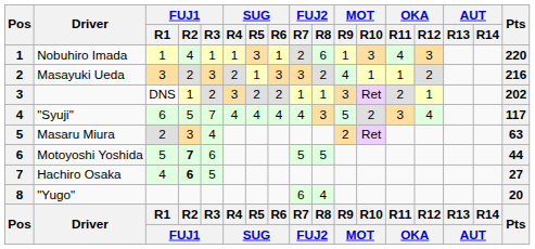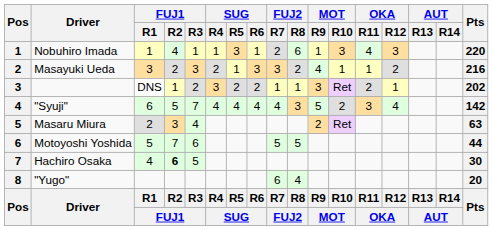 <table class="wikitable" style="font-size: 85%; text-align: center;">
 <tr>
 <th rowspan="2" valign="middle">Pos</th>
 <th rowspan="2" valign="middle">Driver</th>
 <th colspan="3"><a href='#'>FUJ1</a></th>
 <th colspan="3"><a href='#'>SUG</a></th>
 <th colspan="2"><a href='#'>FUJ2</a></th>
 <th colspan="2"><a href='#'>MOT</a></th>
 <th colspan="2"><a href='#'>OKA</a></th>
 <th colspan="2"><a href='#'>AUT</a></th>
 <th rowspan="2" valign="middle">Pts</th>
 </tr>
 <tr>
 <th>R1</th>
 <th>R2</th>
 <th>R3</th>
 <th>R4</th>
 <th>R5</th>
 <th>R6</th>
 <th>R7</th>
 <th>R8</th>
 <th>R9</th>
 <th>R10</th>
 <th>R11</th>
 <th>R12</th>
 <th>R13</th>
 <th>R14</th>
 </tr>
 <tr>
 <th>1</th>
 <td align="left"> Nobuhiro Imada</td>
 <td style="background:#FFFFBF;">1</td>
 <td style="background:#DFFFDF;">4</td>
 <td style="background:#FFFFBF;">1</td>
 <td style="background:#FFFFBF;">1</td>
 <td style="background:#FFDF9F;">3</td>
 <td style="background:#FFFFBF;">1</td>
 <td style="background:#DFDFDF;">2</td>
 <td style="background:#DFFFDF;">6</td>
 <td style="background:#FFFFBF;">1</td>
 <td style="background:#FFDF9F;">3</td>
 <td style="background:#DFFFDF;">4</td>
 <td style="background:#FFDF9F;">3</td>
 <td></td>
 <td></td>
 <th>220</th>
 </tr>
 <tr>
 <th>2</th>
 <td align="left"> Masayuki Ueda</td>
 <td style="background:#FFDF9F;">3</td>
 <td style="background:#DFDFDF;">2</td>
 <td style="background:#FFDF9F;">3</td>
 <td style="background:#DFDFDF;">2</td>
 <td style="background:#FFFFBF;">1</td>
 <td style="background:#FFDF9F;">3</td>
 <td style="background:#FFDF9F;">3</td>
 <td style="background:#DFDFDF;">2</td>
 <td style="background:#DFFFDF;">4</td>
 <td style="background:#FFFFBF;">1</td>
 <td style="background:#FFFFBF;">1</td>
 <td style="background:#DFDFDF;">2</td>
 <td></td>
 <td></td>
 <th>216</th>
 </tr>
 <tr>
 <th>3</th>
 <td align="left"> </td>
 <td style="background:#FFFFFF;">DNS</td>
 <td style="background:#FFFFBF;">1</td>
 <td style="background:#DFDFDF;">2</td>
 <td style="background:#FFDF9F;">3</td>
 <td style="background:#DFDFDF;">2</td>
 <td style="background:#DFDFDF;">2</td>
 <td style="background:#FFFFBF;">1</td>
 <td style="background:#FFFFBF;">1</td>
 <td style="background:#FFDF9F;">3</td>
 <td style="background:#efcfff;">Ret</td>
 <td style="background:#DFDFDF;">2</td>
 <td style="background:#FFFFBF;">1</td>
 <td></td>
 <td></td>
 <th>202</th>
 </tr>
 <tr>
 <th>4</th>
 <td align="left"> "Syuji"</td>
 <td style="background:#DFFFDF;">6</td>
 <td style="background:#DFFFDF;">5</td>
 <td style="background:#DFFFDF;">7</td>
 <td style="background:#DFFFDF;">4</td>
 <td style="background:#DFFFDF;">4</td>
 <td style="background:#DFFFDF;">4</td>
 <td style="background:#DFFFDF;">4</td>
 <td style="background:#FFDF9F;">3</td>
 <td style="background:#DFFFDF;">5</td>
 <td style="background:#DFDFDF;">2</td>
 <td style="background:#FFDF9F;">3</td>
 <td style="background:#DFFFDF;">4</td>
 <td></td>
 <td></td>
-<th>117</th>
+<th>142</th>
 </tr>
 <tr>
 <th>5</th>
 <td align="left"> Masaru Miura</td>
 <td style="background:#DFDFDF;">2</td>
 <td style="background:#FFDF9F;">3</td>
 <td style="background:#DFFFDF;">4</td>
 <td></td>
 <td></td>
 <td></td>
 <td></td>
 <td></td>
 <td style="background:#FFDF9F;">2</td>
 <td style="background:#efcfff;">Ret</td>
 <td></td>
 <td></td>
 <td></td>
 <td></td>
 <th>63</th>
 </tr>
 <tr>
 <th>6</th>
 <td align="left" nowrap> Motoyoshi Yoshida</td>
 <td style="background:#DFFFDF;">5</td>
-<td style="background:#DFFFDF;"><strong>7</strong></td>
+<td style="background:#DFFFDF;">7</td>
 <td style="background:#DFFFDF;">6</td>
 <td></td>
 <td></td>
 <td></td>
 <td style="background:#DFFFDF;">5</td>
 <td style="background:#DFFFDF;">5</td>
 <td></td>
 <td></td>
 <td></td>
 <td></td>
 <td></td>
 <td></td>
 <th>44</th>
 </tr>
 <tr>
 <th>7</th>
 <td align="left"> Hachiro Osaka</td>
 <td style="background:#DFFFDF;">4</td>
 <td style="background:#DFFFDF;"><strong>6</strong></td>
 <td style="background:#DFFFDF;">5</td>
 <td></td>
 <td></td>
 <td></td>
 <td></td>
 <td></td>
 <td></td>
 <td></td>
 <td></td>
 <td></td>
 <td></td>
 <td></td>
-<th>27</th>
+<th>30</th>
 </tr>
 <tr>
 <th>8</th>
 <td align="left"> "Yugo"</td>
 <td></td>
 <td></td>
 <td></td>
 <td></td>
 <td></td>
 <td></td>
 <td style="background:#DFFFDF;">6</td>
 <td style="background:#DFFFDF;">4</td>
 <td></td>
 <td></td>
 <td></td>
 <td></td>
 <td></td>
 <td></td>
 <th>20</th>
 </tr>
 <tr>
 <th rowspan="2">Pos</th>
 <th rowspan="2">Driver</th>
 <th>R1</th>
 <th>R2</th>
 <th>R3</th>
 <th>R4</th>
 <th>R5</th>
 <th>R6</th>
 <th>R7</th>
 <th>R8</th>
 <th>R9</th>
 <th>R10</th>
 <th>R11</th>
 <th>R12</th>
 <th>R13</th>
 <th>R14</th>
 <th rowspan="2">Pts</th>
 </tr>
 <tr>
 <th colspan="3"><a href='#'>FUJ1</a></th>
 <th colspan="3"><a href='#'>SUG</a></th>
 <th colspan="2"><a href='#'>FUJ2</a></th>
 <th colspan="2"><a href='#'>MOT</a></th>
 <th colspan="2"><a href='#'>OKA</a></th>
 <th colspan="2"><a href='#'>AUT</a></th>
 </tr>
 </table>
